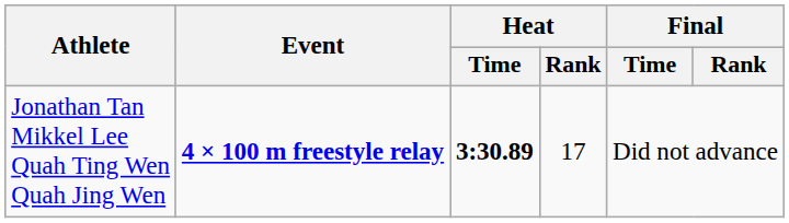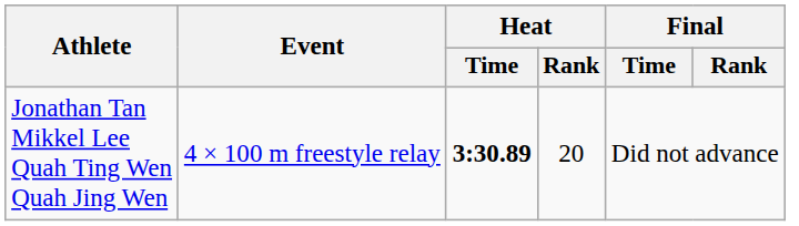 <table class="wikitable" style="text-align:center; font-size:90%;">
 <tr>
 <th rowspan="2">Athlete</th>
 <th rowspan="2">Event</th>
 <th colspan="2">Heat</th>
 <th colspan="2">Final</th>
 </tr>
 <tr style="font-size:95%">
 <th>Time</th>
 <th>Rank</th>
 <th>Time</th>
 <th>Rank</th>
 </tr>
 <tr>
 <td align=left><a href='#'>Jonathan Tan</a> <br><a href='#'>Mikkel Lee</a>  <br><a href='#'>Quah Ting Wen</a>  <br><a href='#'>Quah Jing Wen</a></td>
-<td align=left><strong><a href='#'>4 × 100 m freestyle relay</a></strong></td>
+<td align=left><a href='#'>4 × 100 m freestyle relay</a></td>
 <td><strong>3:30.89</strong></td>
-<td>17</td>
+<td>20</td>
 <td colspan=2>Did not advance</td>
 </tr>
 </table>
